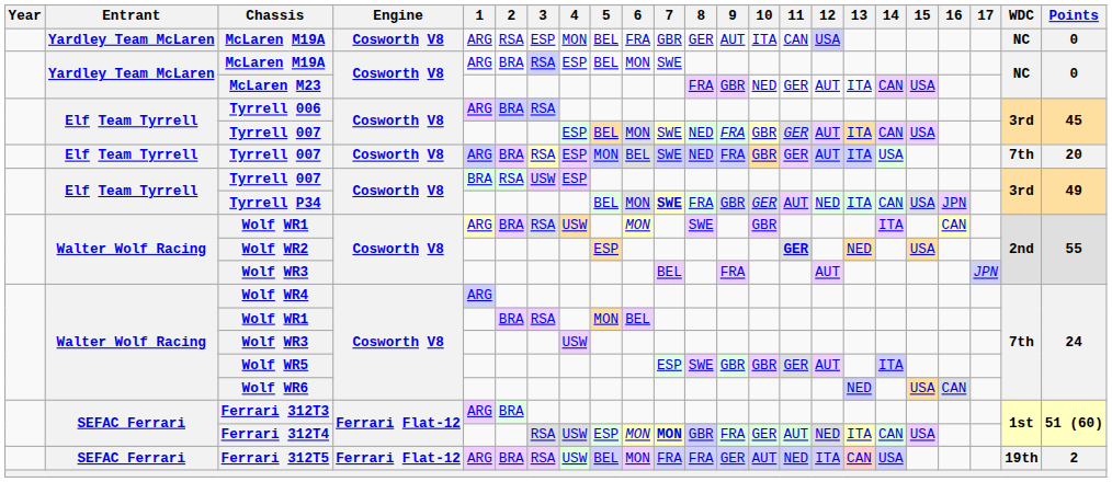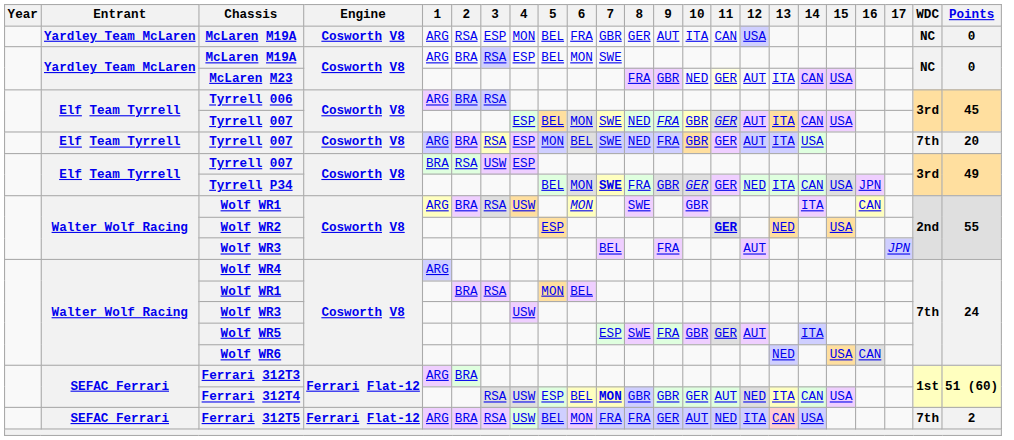 <table class="wikitable" style="text-align:center; font-size:90%">
 <tr>
 <th>Year</th>
 <th>Entrant</th>
 <th>Chassis</th>
 <th>Engine</th>
 <th>1</th>
 <th>2</th>
 <th>3</th>
 <th>4</th>
 <th>5</th>
 <th>6</th>
 <th>7</th>
 <th>8</th>
 <th>9</th>
 <th>10</th>
 <th>11</th>
 <th>12</th>
 <th>13</th>
 <th>14</th>
 <th>15</th>
 <th>16</th>
 <th>17</th>
 <th>WDC</th>
 <th><a href='#'>Points</a></th>
 </tr>
 <tr>
 <td></td>
 <th><a href='#'>Yardley Team McLaren</a></th>
 <th><a href='#'>McLaren</a> <a href='#'>M19A</a></th>
 <th><a href='#'>Cosworth</a> <a href='#'>V8</a></th>
 <td><a href='#'>ARG</a></td>
 <td><a href='#'>RSA</a></td>
 <td><a href='#'>ESP</a></td>
 <td><a href='#'>MON</a></td>
 <td><a href='#'>BEL</a></td>
 <td><a href='#'>FRA</a></td>
 <td><a href='#'>GBR</a></td>
 <td><a href='#'>GER</a></td>
 <td><a href='#'>AUT</a></td>
 <td><a href='#'>ITA</a></td>
 <td><a href='#'>CAN</a></td>
 <td style="background:#CFCFFF;"><a href='#'>USA</a><br></td>
 <td></td>
 <td></td>
 <td></td>
 <td></td>
 <td></td>
 <th>NC</th>
 <th>0</th>
 </tr>
 <tr>
 <td rowspan=2></td>
 <th rowspan=2><a href='#'>Yardley Team McLaren</a></th>
 <th><a href='#'>McLaren</a> <a href='#'>M19A</a></th>
 <th rowspan=2><a href='#'>Cosworth</a> <a href='#'>V8</a></th>
 <td><a href='#'>ARG</a></td>
 <td><a href='#'>BRA</a></td>
 <td style="background:#CFCFFF;"><a href='#'>RSA</a><br></td>
 <td><a href='#'>ESP</a></td>
 <td><a href='#'>BEL</a></td>
 <td><a href='#'>MON</a></td>
 <td><a href='#'>SWE</a></td>
 <td></td>
 <td></td>
 <td></td>
 <td></td>
 <td></td>
 <td></td>
 <td></td>
 <td></td>
 <td></td>
 <td></td>
 <th rowspan=2>NC</th>
 <th rowspan=2>0</th>
 </tr>
 <tr>
 <th><a href='#'>McLaren</a> <a href='#'>M23</a></th>
 <td></td>
 <td></td>
 <td></td>
 <td></td>
 <td></td>
 <td></td>
 <td></td>
 <td style="background:#EFCFFF;"><a href='#'>FRA</a><br></td>
 <td style="background:#EFCFFF;"><a href='#'>GBR</a><br></td>
 <td><a href='#'>NED</a></td>
-<td><a href='#'>GER</a></td>
+<td style="background: lightyellow;"><a href='#'>GER</a></td>
 <td><a href='#'>AUT</a></td>
 <td><a href='#'>ITA</a></td>
 <td style="background:#EFCFFF;"><a href='#'>CAN</a><br></td>
 <td style="background:#EFCFFF;"><a href='#'>USA</a><br></td>
 <td></td>
 <td></td>
 </tr>
 <tr>
 <td rowspan=2></td>
 <th rowspan=2><a href='#'>Elf</a> <a href='#'>Team Tyrrell</a></th>
 <th><a href='#'>Tyrrell</a> <a href='#'>006</a></th>
 <th rowspan=2><a href='#'>Cosworth</a> <a href='#'>V8</a></th>
 <td style="background:#EFCFFF;"><a href='#'>ARG</a><br></td>
 <td style="background:#CFCFFF;"><a href='#'>BRA</a><br></td>
 <td style="background:#CFCFFF;"><a href='#'>RSA</a><br></td>
 <td></td>
 <td></td>
 <td></td>
 <td></td>
 <td></td>
 <td></td>
 <td></td>
 <td></td>
 <td></td>
 <td></td>
 <td></td>
 <td></td>
 <td></td>
 <td></td>
 <td rowspan="2" style="background:#FFDF9F;"><strong>3rd</strong></td>
 <td rowspan="2" style="background:#FFDF9F;"><strong>45</strong></td>
 </tr>
 <tr>
 <th><a href='#'>Tyrrell</a> <a href='#'>007</a></th>
 <td></td>
 <td></td>
 <td></td>
 <td style="background:#DFFFDF;"><a href='#'>ESP</a><br></td>
 <td style="background:#FFDF9F;"><a href='#'>BEL</a><br></td>
 <td style="background:#DFDFDF;"><a href='#'>MON</a><br></td>
 <td style="background:#FFFFBF;"><a href='#'>SWE</a><br></td>
 <td style="background:#DFFFDF;"><a href='#'>NED</a><br></td>
 <td style="background:#DFFFDF;"><em><a href='#'>FRA</a></em><br></td>
 <td style="background:#FFFFBF;"><a href='#'>GBR</a><br></td>
 <td style="background:#DFDFDF;"><em><a href='#'>GER</a></em><br></td>
 <td style="background:#EFCFFF;"><a href='#'>AUT</a><br></td>
 <td style="background:#FFDF9F;"><a href='#'>ITA</a><br></td>
 <td style="background:#EFCFFF;"><a href='#'>CAN</a><br></td>
 <td style="background:#EFCFFF;"><a href='#'>USA</a><br></td>
 <td></td>
 <td></td>
 </tr>
 <tr>
 <td></td>
 <th><a href='#'>Elf</a> <a href='#'>Team Tyrrell</a></th>
 <th><a href='#'>Tyrrell</a> <a href='#'>007</a></th>
 <th><a href='#'>Cosworth</a> <a href='#'>V8</a></th>
 <td style="background:#CFCFFF;"><a href='#'>ARG</a><br></td>
 <td style="background:#EFCFFF;"><a href='#'>BRA</a><br></td>
 <td style="background:#FFFFBF;"><a href='#'>RSA</a><br></td>
 <td style="background:#EFCFFF;"><a href='#'>ESP</a><br></td>
 <td style="background:#CFCFFF;"><a href='#'>MON</a><br></td>
 <td style="background:#DFDFDF;"><a href='#'>BEL</a><br></td>
 <td style="background:#CFCFFF;"><a href='#'>SWE</a><br></td>
 <td style="background:#CFCFFF;"><a href='#'>NED</a><br></td>
 <td style="background:#CFCFFF;"><a href='#'>FRA</a><br></td>
 <td style="background:#FFDF9F;"><a href='#'>GBR</a><br></td>
 <td style="background:#EFCFFF;"><a href='#'>GER</a><br></td>
 <td style="background:#CFCFFF;"><a href='#'>AUT</a><br></td>
 <td style="background:#CFCFFF;"><a href='#'>ITA</a><br></td>
 <td style="background:#DFFFDF;"><a href='#'>USA</a><br></td>
 <td></td>
 <td></td>
 <td></td>
 <th>7th</th>
 <th>20</th>
 </tr>
 <tr>
 <td rowspan=2></td>
 <th rowspan=2><a href='#'>Elf</a> <a href='#'>Team Tyrrell</a></th>
 <th><a href='#'>Tyrrell</a> <a href='#'>007</a></th>
 <th rowspan=2><a href='#'>Cosworth</a> <a href='#'>V8</a></th>
 <td style="background:#DFFFDF;"><a href='#'>BRA</a><br></td>
 <td style="background:#DFFFDF;"><a href='#'>RSA</a><br></td>
 <td style="background:#EFCFFF;"><a href='#'>USW</a><br></td>
 <td style="background:#EFCFFF;"><a href='#'>ESP</a><br></td>
 <td></td>
 <td></td>
 <td></td>
 <td></td>
 <td></td>
 <td></td>
 <td></td>
 <td></td>
 <td></td>
 <td></td>
 <td></td>
 <td></td>
 <td></td>
 <td rowspan="2" style="background:#FFDF9F;"><strong>3rd</strong></td>
 <td rowspan="2" style="background:#FFDF9F;"><strong>49</strong></td>
 </tr>
 <tr>
 <th><a href='#'>Tyrrell</a> <a href='#'>P34</a></th>
 <td></td>
 <td></td>
 <td></td>
 <td></td>
 <td style="background:#DFFFDF;"><a href='#'>BEL</a><br></td>
 <td style="background:#DFDFDF;"><a href='#'>MON</a><br></td>
 <td style="background:#FFFFBF;"><strong><a href='#'>SWE</a></strong><br></td>
 <td style="background:#DFFFDF;"><a href='#'>FRA</a><br></td>
 <td style="background:#DFDFDF;"><a href='#'>GBR</a><br></td>
 <td style="background:#DFDFDF;"><em><a href='#'>GER</a></em><br></td>
-<td style="background:#EFCFFF;"><a href='#'>AUT</a><br></td>
+<td style="background:#EFCFFF;"><a href='#'>GER</a><br></td>
 <td style="background:#DFFFDF;"><a href='#'>NED</a><br></td>
 <td style="background:#DFFFDF;"><a href='#'>ITA</a><br></td>
 <td style="background:#DFFFDF;"><a href='#'>CAN</a><br></td>
 <td style="background:#DFDFDF;"><a href='#'>USA</a><br></td>
 <td style="background:#EFCFFF;"><a href='#'>JPN</a><br></td>
 <td></td>
 </tr>
 <tr>
 <td rowspan=3></td>
 <th rowspan=3><a href='#'>Walter Wolf Racing</a></th>
 <th><a href='#'>Wolf</a> <a href='#'>WR1</a></th>
 <th rowspan=3><a href='#'>Cosworth</a> <a href='#'>V8</a></th>
 <td style="background:#FFFFBF;"><a href='#'>ARG</a><br></td>
 <td style="background:#EFCFFF;"><a href='#'>BRA</a><br></td>
 <td style="background:#DFDFDF;"><a href='#'>RSA</a><br></td>
 <td style="background:#FFDF9F;"><a href='#'>USW</a><br></td>
 <td></td>
 <td style="background:#FFFFBF;"><em><a href='#'>MON</a></em><br></td>
 <td></td>
 <td style="background:#EFCFFF;"><a href='#'>SWE</a><br></td>
 <td></td>
 <td style="background:#EFCFFF;"><a href='#'>GBR</a><br></td>
 <td></td>
 <td></td>
 <td></td>
 <td style="background:#EFCFFF;"><a href='#'>ITA</a><br></td>
 <td></td>
 <td style="background:#FFFFBF;"><a href='#'>CAN</a><br></td>
 <td></td>
 <td rowspan="3" style="background:#DFDFDF;"><strong>2nd</strong></td>
 <td rowspan="3" style="background:#DFDFDF;"><strong>55</strong></td>
 </tr>
 <tr>
 <th><a href='#'>Wolf</a> <a href='#'>WR2</a></th>
 <td></td>
 <td></td>
 <td></td>
 <td></td>
 <td style="background:#FFDF9F;"><a href='#'>ESP</a><br></td>
 <td></td>
 <td></td>
 <td></td>
 <td></td>
 <td></td>
 <td style="background:#DFDFDF;"><strong><a href='#'>GER</a></strong><br></td>
 <td></td>
 <td style="background:#FFDF9F;"><a href='#'>NED</a><br></td>
 <td></td>
 <td style="background:#FFDF9F;"><a href='#'>USA</a><br></td>
 <td></td>
 <td></td>
 </tr>
 <tr>
 <th><a href='#'>Wolf</a> <a href='#'>WR3</a></th>
 <td></td>
 <td></td>
 <td></td>
 <td></td>
 <td></td>
 <td></td>
 <td style="background:#EFCFFF;"><a href='#'>BEL</a><br></td>
 <td></td>
 <td style="background:#EFCFFF;"><a href='#'>FRA</a><br></td>
 <td></td>
 <td></td>
 <td style="background:#EFCFFF;"><a href='#'>AUT</a><br></td>
 <td></td>
 <td></td>
 <td></td>
 <td></td>
 <td style="background:#CFCFFF;"><em><a href='#'>JPN</a></em><br></td>
 </tr>
 <tr>
 <td rowspan=5></td>
 <th rowspan=5><a href='#'>Walter Wolf Racing</a></th>
 <th><a href='#'>Wolf</a> <a href='#'>WR4</a></th>
 <th rowspan=5><a href='#'>Cosworth</a> <a href='#'>V8</a></th>
 <td style="background:#CFCFFF;"><a href='#'>ARG</a><br></td>
 <td></td>
 <td></td>
 <td></td>
 <td></td>
 <td></td>
 <td></td>
 <td></td>
 <td></td>
 <td></td>
 <td></td>
 <td></td>
 <td></td>
 <td></td>
 <td></td>
 <td></td>
 <td></td>
 <th rowspan=5>7th</th>
 <th rowspan=5>24</th>
 </tr>
 <tr>
 <th><a href='#'>Wolf</a> <a href='#'>WR1</a></th>
 <td></td>
 <td style="background:#EFCFFF;"><a href='#'>BRA</a><br></td>
 <td style="background:#EFCFFF;"><a href='#'>RSA</a><br></td>
 <td></td>
 <td style="background:#FFDF9F;"><a href='#'>MON</a><br></td>
 <td style="background:#EFCFFF;"><a href='#'>BEL</a><br></td>
 <td></td>
 <td></td>
 <td></td>
 <td></td>
 <td></td>
 <td></td>
 <td></td>
 <td></td>
 <td></td>
 <td></td>
 <td></td>
 </tr>
 <tr>
 <th><a href='#'>Wolf</a> <a href='#'>WR3</a></th>
 <td></td>
 <td></td>
 <td></td>
 <td style="background:#EFCFFF;"><a href='#'>USW</a><br></td>
 <td></td>
 <td></td>
 <td></td>
 <td></td>
 <td></td>
 <td></td>
 <td></td>
 <td></td>
 <td></td>
 <td></td>
 <td></td>
 <td></td>
 <td></td>
 </tr>
 <tr>
 <th><a href='#'>Wolf</a> <a href='#'>WR5</a></th>
 <td></td>
 <td></td>
 <td></td>
 <td></td>
 <td></td>
 <td></td>
 <td style="background:#DFFFDF;"><a href='#'>ESP</a><br></td>
 <td style="background:#EFCFFF;"><a href='#'>SWE</a><br></td>
-<td style="background:#DFFFDF;"><a href='#'>GBR</a><br></td>
+<td style="background:#DFFFDF;"><a href='#'>FRA</a><br></td>
 <td style="background:#EFCFFF;"><a href='#'>GBR</a><br></td>
 <td style="background:#DFDFDF;"><a href='#'>GER</a><br></td>
 <td style="background:#EFCFFF;"><a href='#'>AUT</a><br></td>
 <td></td>
 <td style="background:#CFCFFF;"><a href='#'>ITA</a><br></td>
 <td></td>
 <td></td>
 <td></td>
 </tr>
 <tr>
 <th><a href='#'>Wolf</a> <a href='#'>WR6</a></th>
 <td></td>
 <td></td>
 <td></td>
 <td></td>
 <td></td>
 <td></td>
 <td></td>
 <td></td>
 <td></td>
 <td></td>
 <td></td>
 <td></td>
 <td style="background:#CFCFFF;"><a href='#'>NED</a><br></td>
 <td></td>
 <td style="background:#FFDF9F;"><a href='#'>USA</a><br></td>
 <td style="background:#DFDFDF;"><a href='#'>CAN</a><br></td>
 <td></td>
 </tr>
 <tr>
 <td rowspan=2></td>
 <th rowspan=2><a href='#'>SEFAC Ferrari</a></th>
 <th><a href='#'>Ferrari</a> <a href='#'>312T3</a></th>
 <th rowspan=2><a href='#'>Ferrari</a> <a href='#'>Flat-12</a></th>
 <td style="background:#EFCFFF;"><a href='#'>ARG</a><br></td>
 <td style="background:#DFFFDF;"><a href='#'>BRA</a><br></td>
 <td></td>
 <td></td>
 <td></td>
 <td></td>
 <td></td>
 <td></td>
 <td></td>
 <td></td>
 <td></td>
 <td></td>
 <td></td>
 <td></td>
 <td></td>
 <td></td>
 <td></td>
 <td rowspan=2 style="background:#FFFFBF;"><strong>1st</strong></td>
 <td rowspan=2 style="background:#FFFFBF;"><strong>51 (60)</strong></td>
 </tr>
 <tr>
 <th><a href='#'>Ferrari</a> <a href='#'>312T4</a></th>
 <td></td>
 <td></td>
 <td style="background:#DFDFDF;"><a href='#'>RSA</a><br></td>
 <td style="background:#DFDFDF;"><a href='#'>USW</a><br></td>
 <td style="background:#DFFFDF;"><a href='#'>ESP</a><br></td>
-<td style="background:#FFFFBF;"><em><a href='#'>MON</a></em><br></td>
+<td style="background:#FFFFBF;"><a href='#'>BEL</a><br></td>
 <td style="background:#FFFFBF;"><strong><a href='#'>MON</a></strong><br></td>
 <td style="background:#CFCFFF;"><a href='#'>GBR</a><br></td>
-<td style="background:#DFFFDF;"><a href='#'>FRA</a><br></td>
+<td style="background:#DFFFDF;"><a href='#'>GBR</a><br></td>
 <td style="background:#DFFFDF;"><a href='#'>GER</a><br></td>
 <td style="background:#DFFFDF;"><a href='#'>AUT</a><br></td>
 <td style="background:#DFDFDF;"><a href='#'>NED</a><br></td>
 <td style="background:#FFFFBF;"><a href='#'>ITA</a><br></td>
 <td style="background:#DFFFDF;"><a href='#'>CAN</a><br></td>
 <td style="background:#EFCFFF;"><a href='#'>USA</a><br></td>
 <td></td>
 <td></td>
 </tr>
 <tr>
 <td></td>
 <th><a href='#'>SEFAC Ferrari</a></th>
 <th><a href='#'>Ferrari</a> <a href='#'>312T5</a></th>
 <th><a href='#'>Ferrari</a> <a href='#'>Flat-12</a></th>
 <td style="background:#EFCFFF;"><a href='#'>ARG</a><br></td>
 <td style="background:#EFCFFF;"><a href='#'>BRA</a><br></td>
 <td style="background:#EFCFFF;"><a href='#'>RSA</a><br></td>
 <td style="background:#DFFFDF;"><a href='#'>USW</a><br></td>
 <td style="background:#CFCFFF;"><a href='#'>BEL</a><br></td>
 <td style="background:#EFCFFF;"><a href='#'>MON</a><br></td>
 <td style="background:#CFCFFF;"><a href='#'>FRA</a><br></td>
 <td style="background:#CFCFFF;"><a href='#'>FRA</a><br></td>
 <td style="background:#CFCFFF;"><a href='#'>GER</a><br></td>
 <td style="background:#CFCFFF;"><a href='#'>AUT</a><br></td>
 <td style="background:#CFCFFF;"><a href='#'>NED</a><br></td>
 <td style="background:#CFCFFF;"><a href='#'>ITA</a><br></td>
 <td style="background:#FFCFCF;"><a href='#'>CAN</a><br></td>
 <td style="background:#CFCFFF;"><a href='#'>USA</a><br></td>
 <td></td>
 <td></td>
 <td></td>
-<th>19th</th>
+<th>7th</th>
 <th>2</th>
 </tr>
 <tr>
 <th colspan="23"></th>
 </tr>
 </table>
